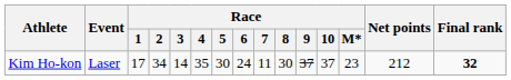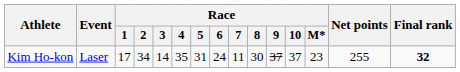 <table class="wikitable" style="font-size:90%">
 <tr>
 <th rowspan=2>Athlete</th>
 <th rowspan=2>Event</th>
 <th colspan=11>Race</th>
 <th rowspan=2>Net points</th>
 <th rowspan=2>Final rank</th>
 </tr>
 <tr style="font-size:95%">
 <th>1</th>
 <th>2</th>
 <th>3</th>
 <th>4</th>
 <th>5</th>
 <th>6</th>
 <th>7</th>
 <th>8</th>
 <th>9</th>
 <th>10</th>
 <th>M*</th>
 </tr>
 <tr align=center>
 <td align=left><a href='#'>Kim Ho-kon</a></td>
 <td align=left><a href='#'>Laser</a></td>
 <td>17</td>
 <td>34</td>
 <td>14</td>
 <td>35</td>
-<td>30</td>
+<td>31</td>
 <td>24</td>
 <td>11</td>
 <td>30</td>
 <td><s>37</s></td>
 <td>37</td>
 <td>23</td>
-<td>212</td>
+<td>255</td>
 <td><strong>32</strong></td>
 </tr>
 </table>
